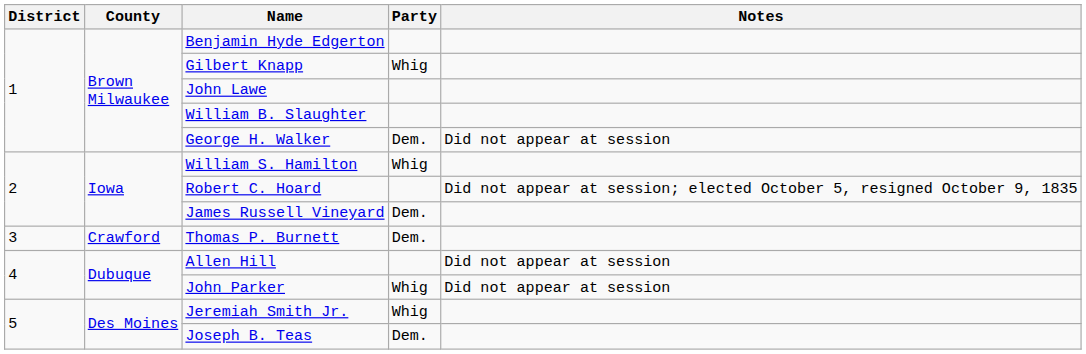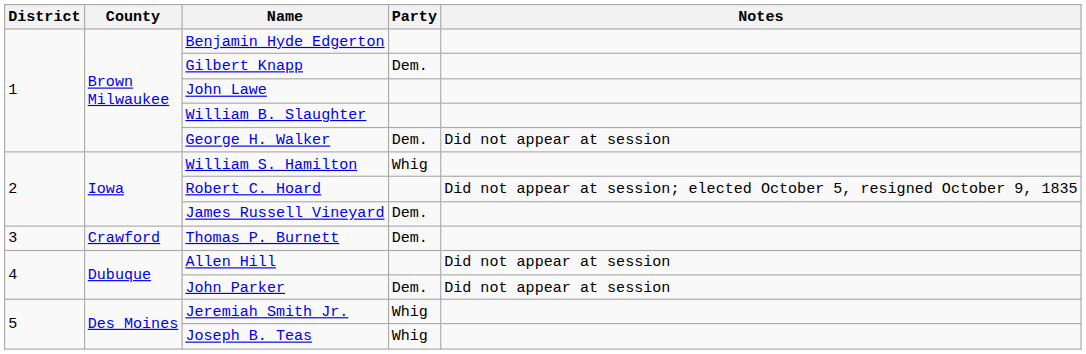 <table class="wikitable sortable">
 <tr>
 <th>District</th>
 <th>County</th>
 <th>Name</th>
 <th>Party</th>
 <th>Notes</th>
 </tr>
 <tr>
 <td rowspan="5">1</td>
 <td rowspan="5"><a href='#'>Brown</a><br><a href='#'>Milwaukee</a></td>
 <td><a href='#'>Benjamin Hyde Edgerton</a></td>
 <td></td>
 <td></td>
 </tr>
 <tr>
 <td><a href='#'>Gilbert Knapp</a></td>
-<td>Whig</td>
+<td>Dem.</td>
 <td></td>
 </tr>
 <tr>
 <td><a href='#'>John Lawe</a></td>
 <td></td>
 <td></td>
 </tr>
 <tr>
 <td><a href='#'>William B. Slaughter</a></td>
 <td></td>
 <td></td>
 </tr>
 <tr>
 <td><a href='#'>George H. Walker</a></td>
 <td>Dem.</td>
 <td>Did not appear at session</td>
 </tr>
 <tr>
 <td rowspan="3">2</td>
 <td rowspan="3"><a href='#'>Iowa</a></td>
 <td><a href='#'>William S. Hamilton</a></td>
 <td>Whig</td>
 <td></td>
 </tr>
 <tr>
 <td><a href='#'>Robert C. Hoard</a></td>
 <td></td>
 <td>Did not appear at session; elected October 5, resigned October 9, 1835</td>
 </tr>
 <tr>
 <td><a href='#'>James Russell Vineyard</a></td>
 <td>Dem.</td>
 <td></td>
 </tr>
 <tr>
 <td>3</td>
 <td><a href='#'>Crawford</a></td>
 <td><a href='#'>Thomas P. Burnett</a></td>
 <td>Dem.</td>
 <td></td>
 </tr>
 <tr>
 <td rowspan="2">4</td>
 <td rowspan="2"><a href='#'>Dubuque</a></td>
 <td><a href='#'>Allen Hill</a></td>
 <td></td>
 <td>Did not appear at session</td>
 </tr>
 <tr>
 <td><a href='#'>John Parker</a></td>
-<td>Whig</td>
+<td>Dem.</td>
 <td>Did not appear at session</td>
 </tr>
 <tr>
 <td rowspan="2">5</td>
 <td rowspan="2"><a href='#'>Des Moines</a></td>
 <td><a href='#'>Jeremiah Smith Jr.</a></td>
 <td>Whig</td>
 <td></td>
 </tr>
 <tr>
 <td><a href='#'>Joseph B. Teas</a></td>
-<td>Dem.</td>
+<td>Whig</td>
 <td></td>
 </tr>
 </table>
